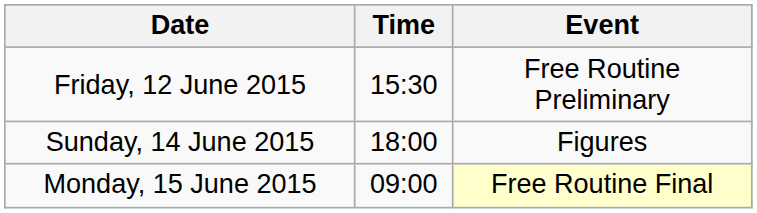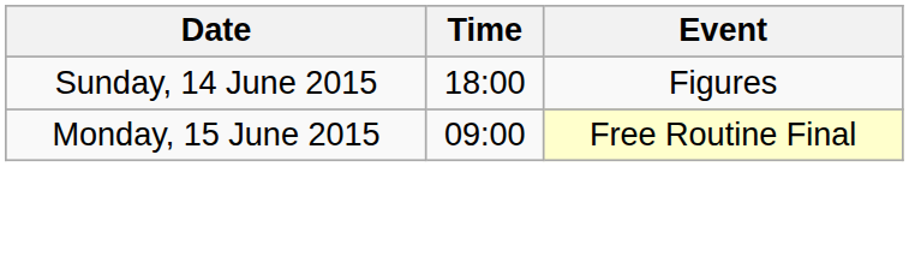 <table class="wikitable" style="text-align:center">
 <tr>
 <th width=200>Date</th>
 <th width=50>Time</th>
 <th width=170>Event</th>
-</tr>
-<tr>
-<td>Friday, 12 June 2015</td>
-<td>15:30</td>
-<td>Free Routine Preliminary</td>
 </tr>
 <tr>
 <td>Sunday, 14 June 2015</td>
 <td>18:00</td>
 <td>Figures</td>
 </tr>
 <tr>
 <td>Monday, 15 June 2015</td>
 <td>09:00</td>
 <td bgcolor=ffffcc>Free Routine Final</td>
 </tr>
 </table>
